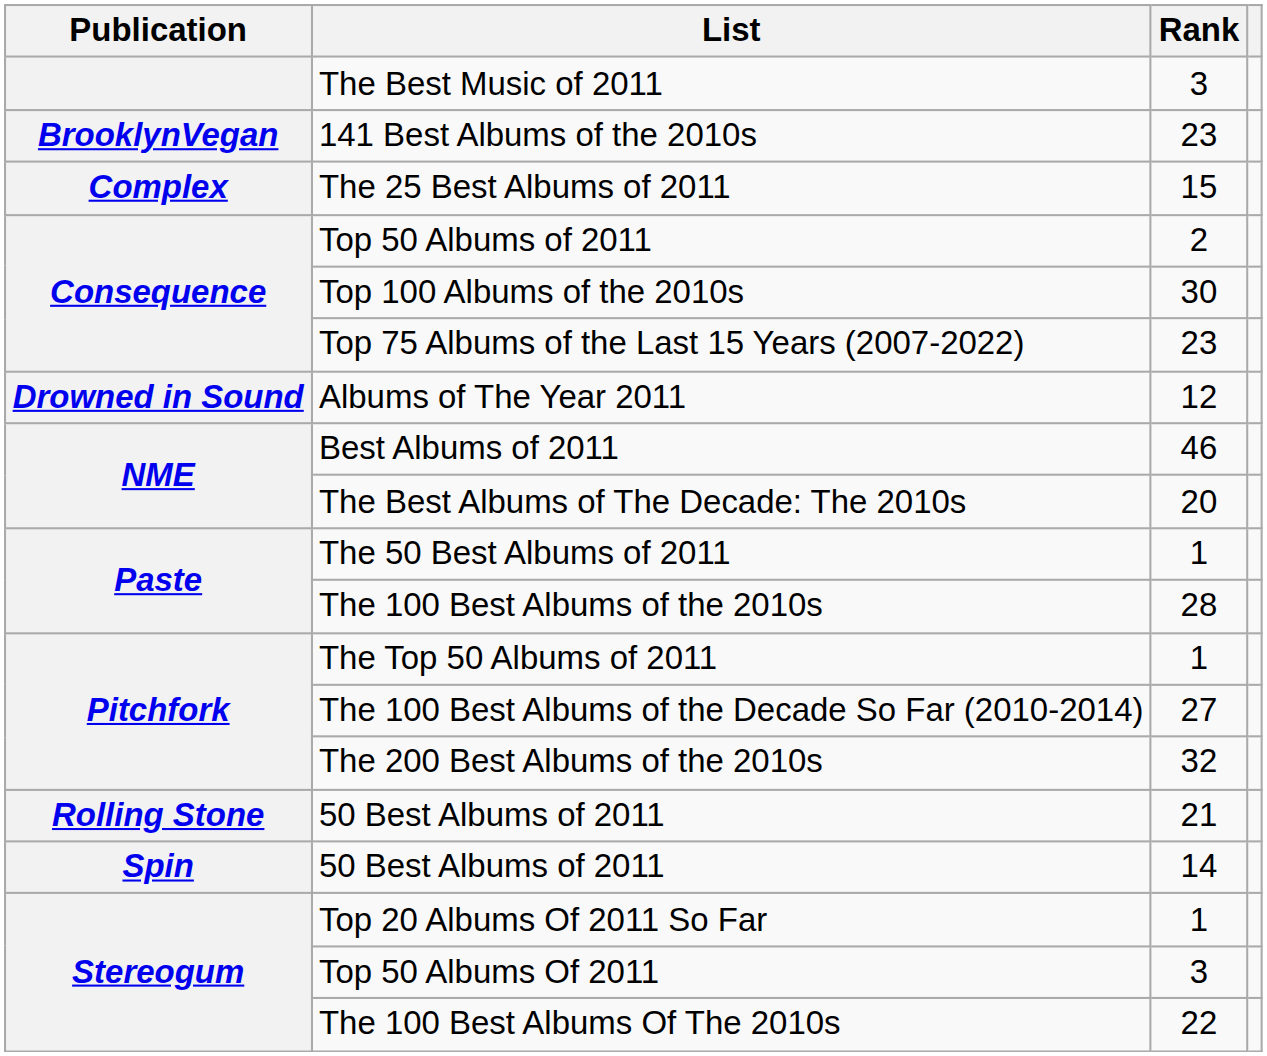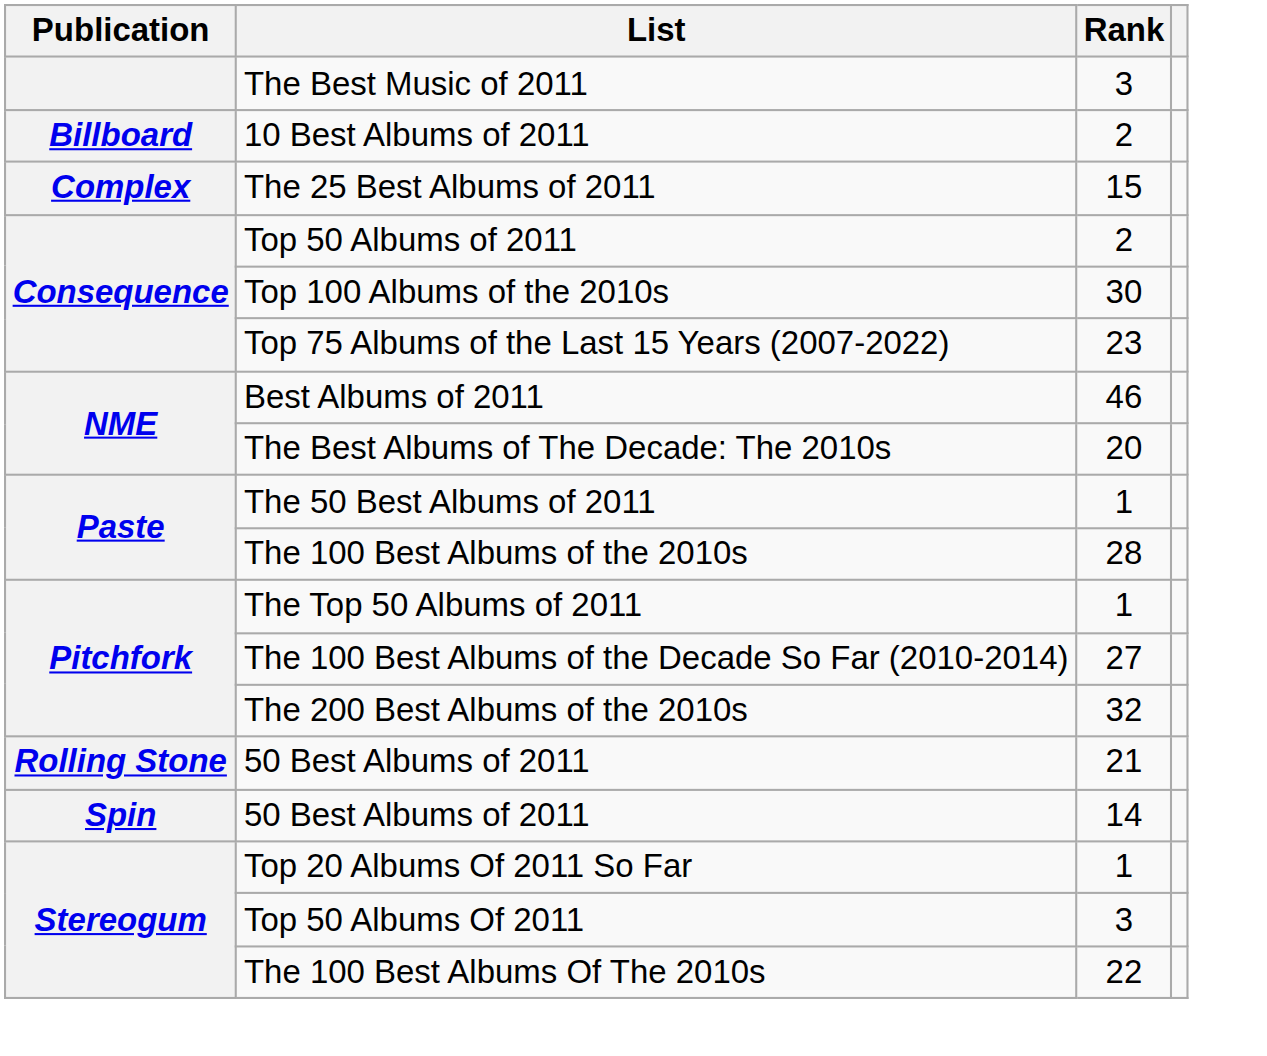 <table class="wikitable sortable plainrowheaders" style="text-align:center" margin:0;">
 <tr>
 <th scope="col">Publication</th>
 <th scope="col" class="unsortable">List</th>
 <th scope="col" data-sort-type="number">Rank</th>
 <th scope="col" class="unsortable"></th>
 </tr>
 <tr>
 <th scope="row"></th>
 <td align="left">The Best Music of 2011</td>
 <td>3</td>
 <td></td>
 </tr>
 <tr>
-<th scope="row"><em><a href='#'>BrooklynVegan</a></em></th>
-<td align="left">141 Best Albums of the 2010s</td>
-<td>23</td>
+<th scope="row"><em><a href='#'>Billboard</a></em></th>
+<td align="left">10 Best Albums of 2011</td>
+<td>2</td>
 <td></td>
 </tr>
 <tr>
 <th scope="row"><em><a href='#'>Complex</a></em></th>
 <td align="left">The 25 Best Albums of 2011</td>
 <td>15</td>
 <td></td>
 </tr>
 <tr>
 <th rowspan="3" scope="row"><em><a href='#'>Consequence</a></em></th>
 <td align="left">Top 50 Albums of 2011</td>
 <td>2</td>
 <td></td>
 </tr>
 <tr>
 <td align="left">Top 100 Albums of the 2010s</td>
 <td>30</td>
 <td></td>
 </tr>
 <tr>
 <td align="left">Top 75 Albums of the Last 15 Years (2007-2022)</td>
 <td>23</td>
-<td></td>
-</tr>
-<tr>
-<th scope="row"><em><a href='#'>Drowned in Sound</a></em></th>
-<td align="left">Albums of The Year 2011</td>
-<td>12</td>
 <td></td>
 </tr>
 <tr>
 <th scope="row" rowspan="2"><em><a href='#'>NME</a></em></th>
 <td align="left">Best Albums of 2011</td>
 <td>46</td>
 <td></td>
 </tr>
 <tr>
 <td align="left">The Best Albums of The Decade: The 2010s</td>
 <td>20</td>
 <td></td>
 </tr>
 <tr>
 <th rowspan="2" scope="row"><em><a href='#'>Paste</a></em></th>
 <td align="left">The 50 Best Albums of 2011</td>
 <td>1</td>
 <td></td>
 </tr>
 <tr>
 <td align="left">The 100 Best Albums of the 2010s</td>
 <td>28</td>
 <td></td>
 </tr>
 <tr>
 <th rowspan="3" scope="row"><em><a href='#'>Pitchfork</a></em></th>
 <td align="left">The Top 50 Albums of 2011</td>
 <td>1</td>
 <td></td>
 </tr>
 <tr>
 <td align="left">The 100 Best Albums of the Decade So Far (2010-2014)</td>
 <td>27</td>
 <td></td>
 </tr>
 <tr>
 <td align="left">The 200 Best Albums of the 2010s</td>
 <td>32</td>
 <td></td>
 </tr>
 <tr>
 <th scope="row"><em><a href='#'>Rolling Stone</a></em></th>
 <td align="left">50 Best Albums of 2011</td>
 <td>21</td>
 <td></td>
 </tr>
 <tr>
 <th scope="row"><em><a href='#'>Spin</a></em></th>
 <td align="left">50 Best Albums of 2011</td>
 <td>14</td>
 <td></td>
 </tr>
 <tr>
 <th scope="row" rowspan="3"><em><a href='#'>Stereogum</a></em></th>
 <td align="left">Top 20 Albums Of 2011 So Far</td>
 <td>1</td>
 <td></td>
 </tr>
 <tr>
 <td align="left">Top 50 Albums Of 2011</td>
 <td>3</td>
 <td></td>
 </tr>
 <tr>
 <td align="left">The 100 Best Albums Of The 2010s</td>
 <td>22</td>
 <td></td>
 </tr>
 </table>
